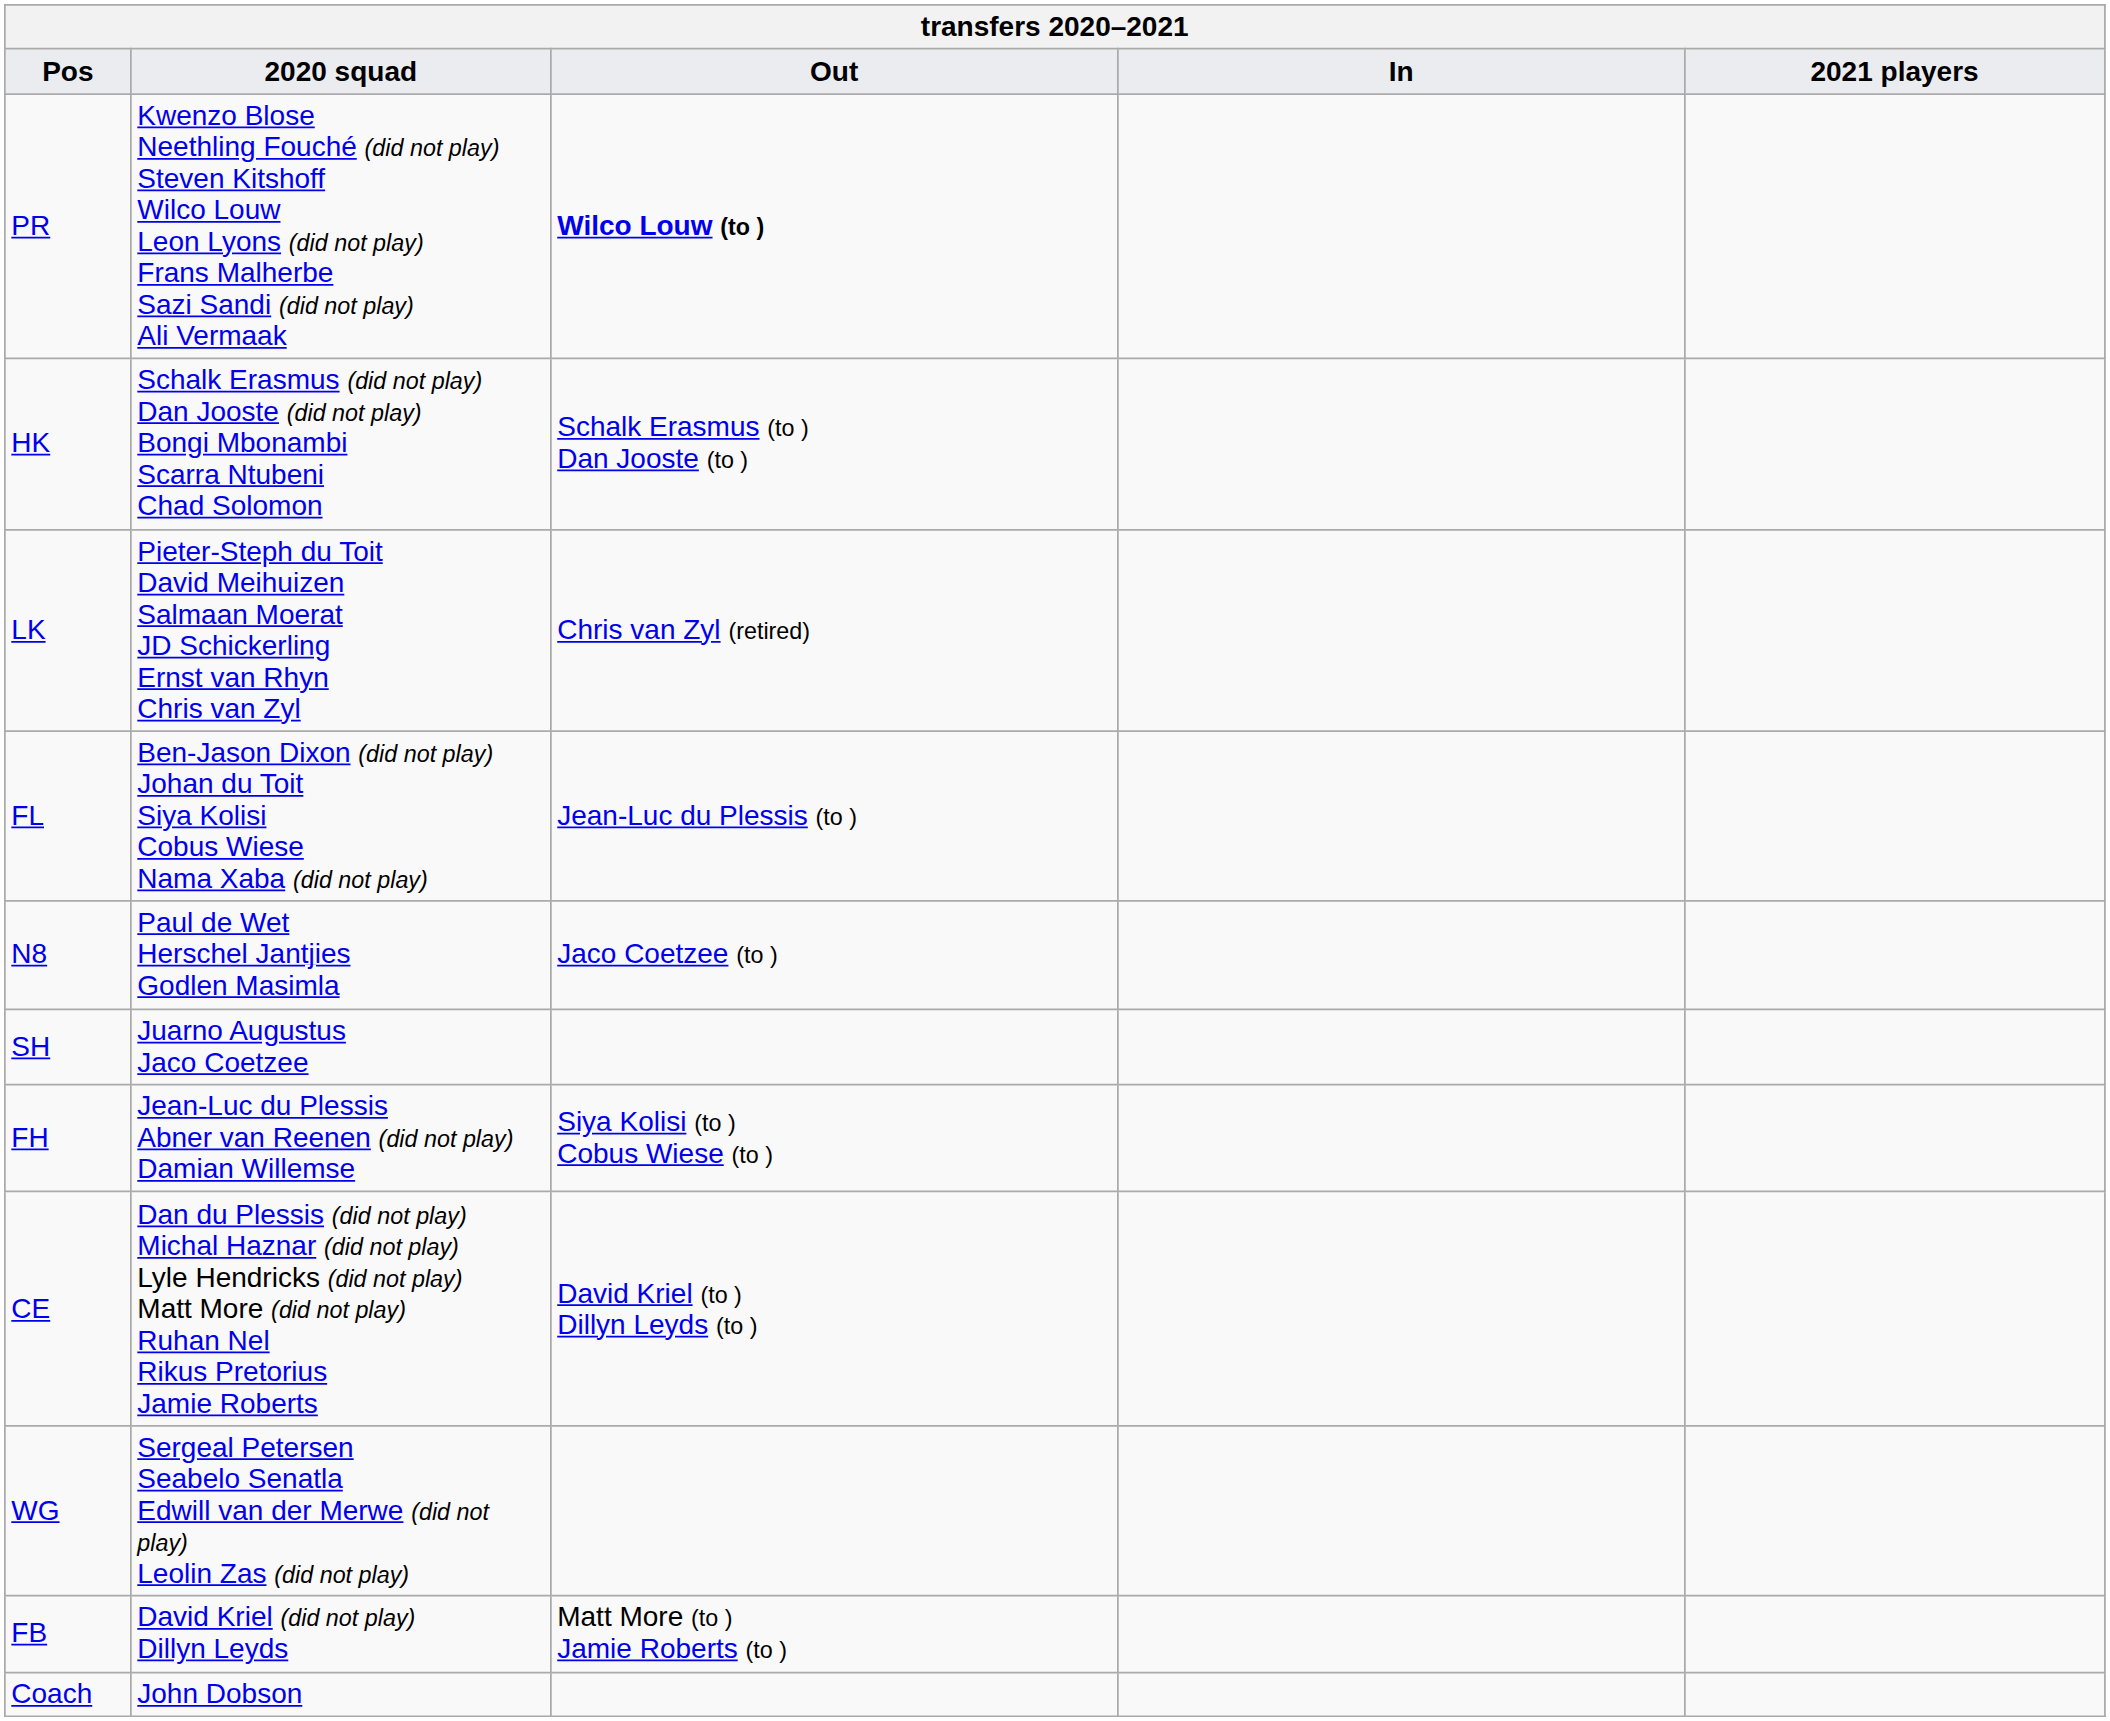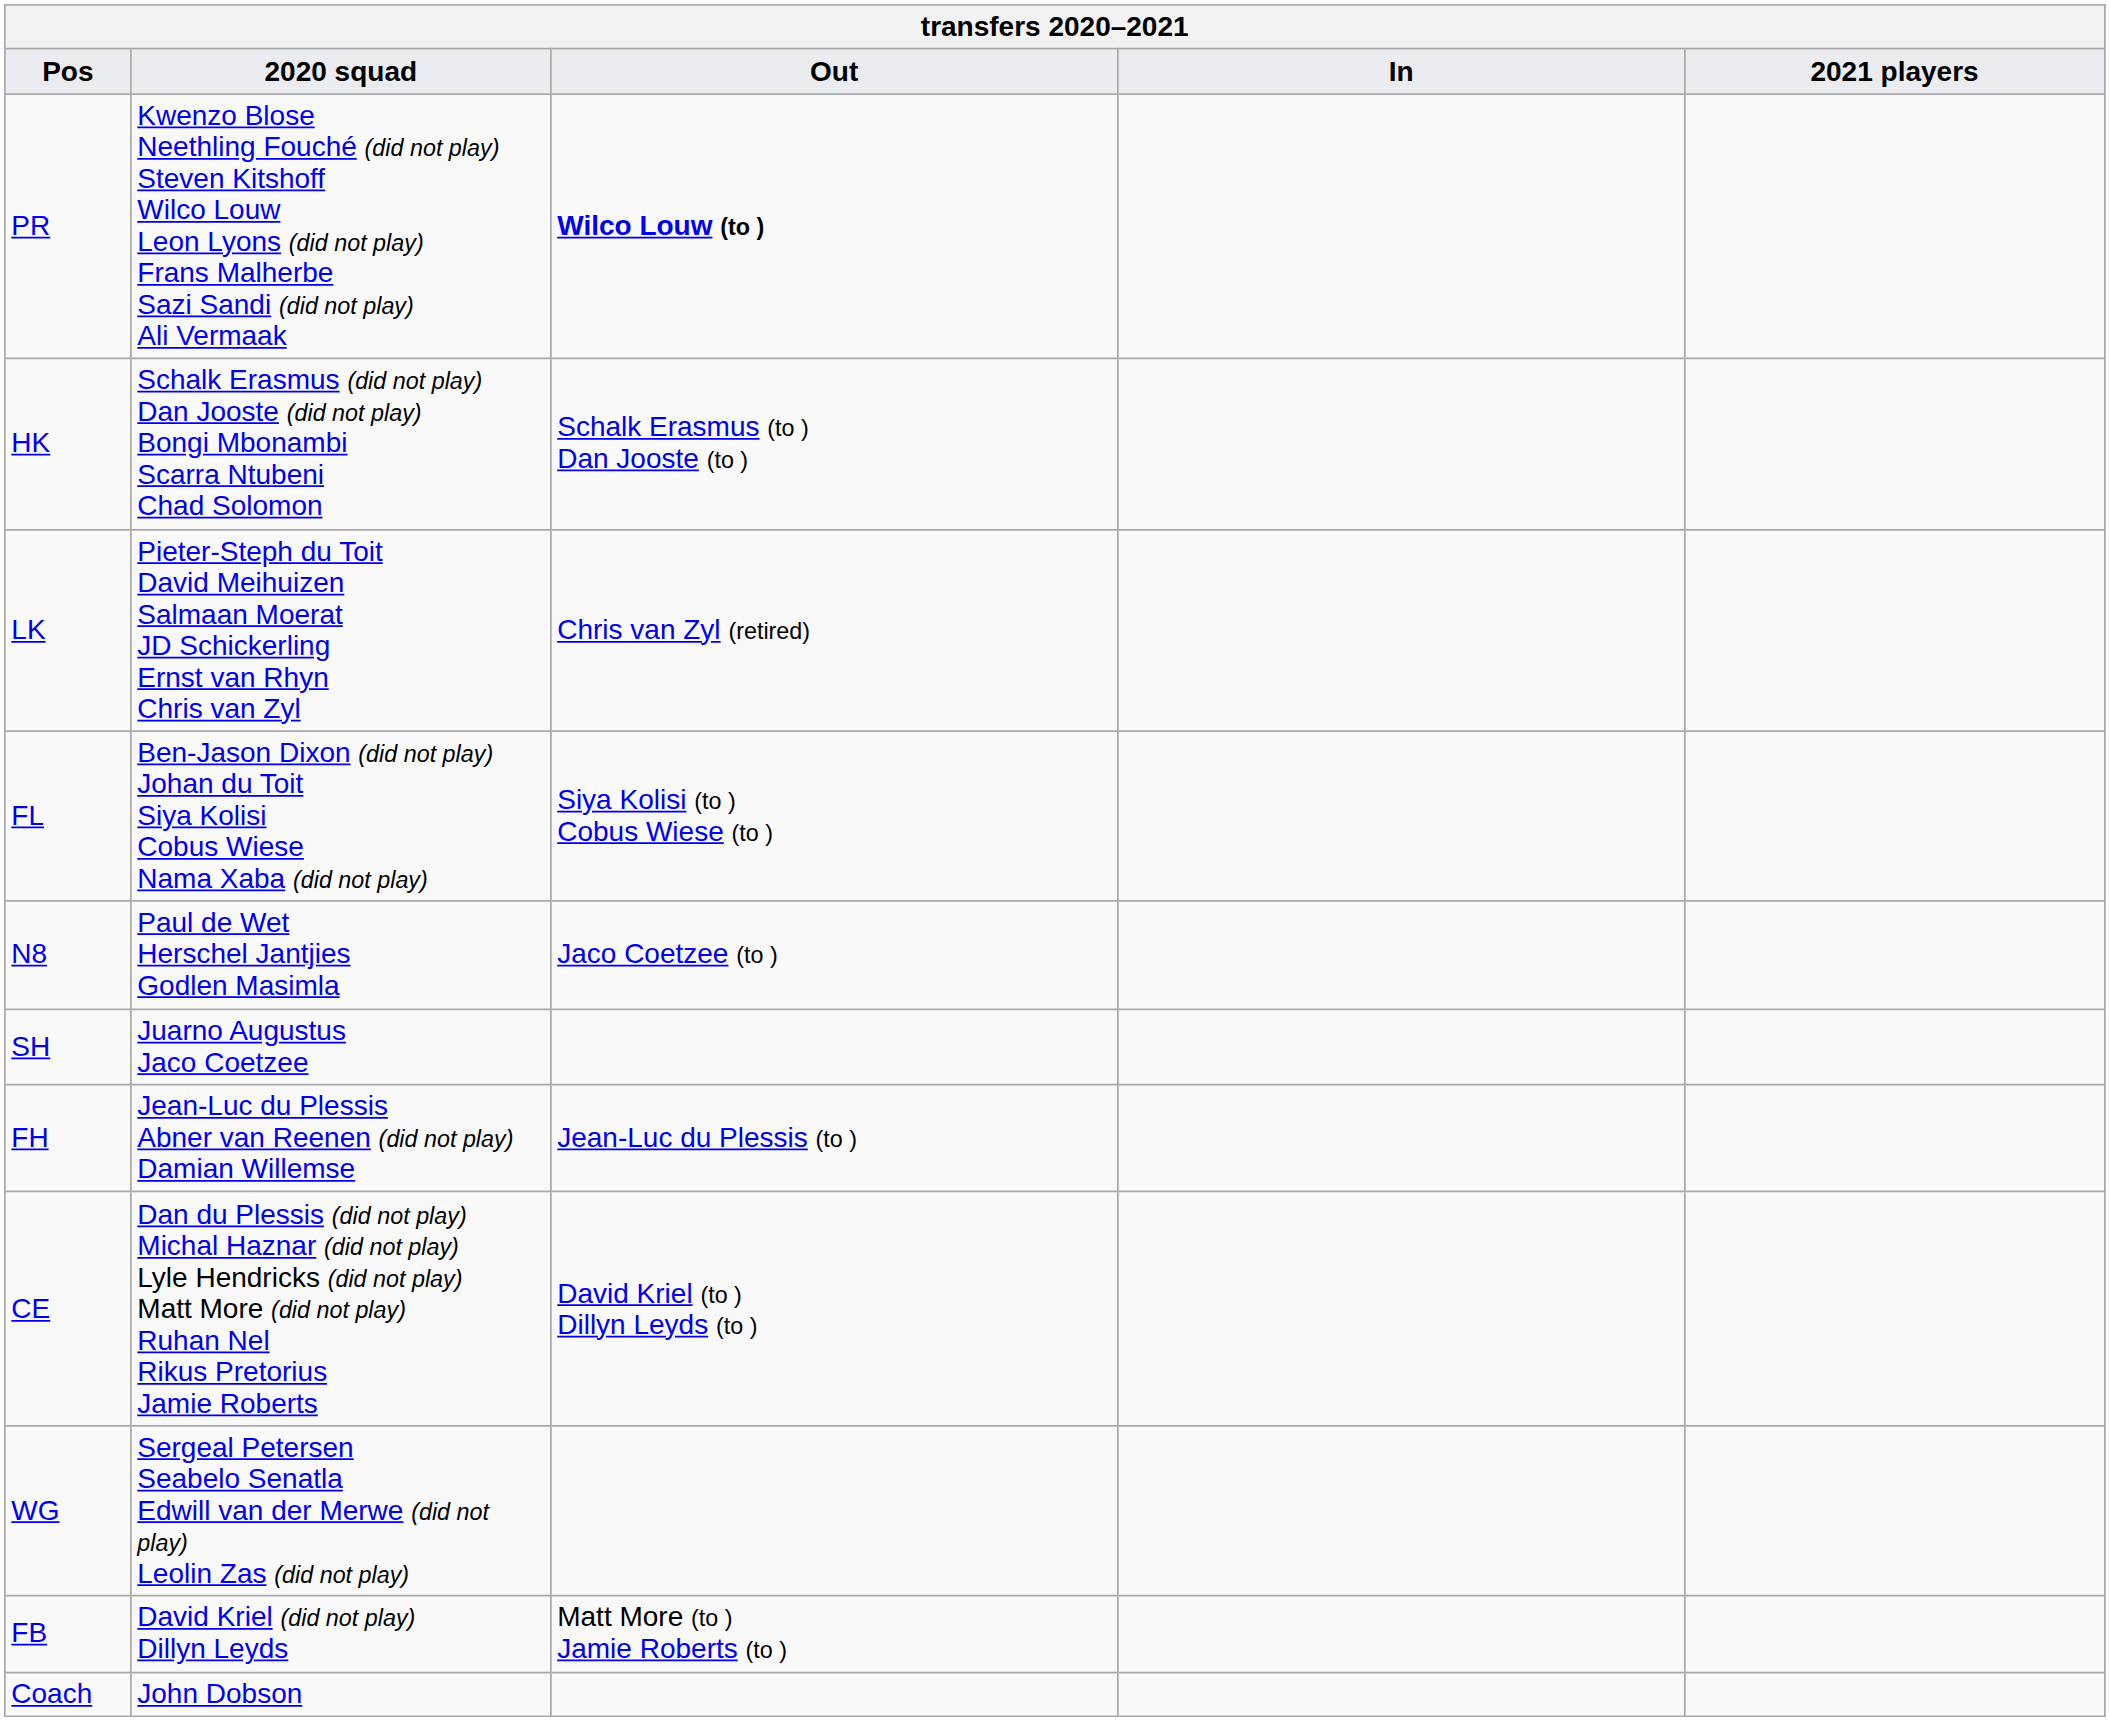 <table class="wikitable" style="text-align: left; width:95%">
 <tr>
 <th colspan="100%"> transfers 2020–2021</th>
 </tr>
 <tr>
 <th style="background:#ebecf0; width:6%;">Pos</th>
 <th style="background:#ebecf0; width:20%;">2020 squad</th>
 <th style="background:#ebecf0; width:27%;">Out</th>
 <th style="background:#ebecf0; width:27%;">In</th>
 <th style="background:#ebecf0; width:20%;">2021 players</th>
 </tr>
 <tr>
 <td><a href='#'>PR</a></td>
 <td> <a href='#'>Kwenzo Blose</a> <br> <a href='#'>Neethling Fouché</a> <small><em>(did not play)</em></small> <br> <a href='#'>Steven Kitshoff</a> <br> <a href='#'>Wilco Louw</a> <br> <a href='#'>Leon Lyons</a> <small><em>(did not play)</em></small> <br> <a href='#'>Frans Malherbe</a> <br> <a href='#'>Sazi Sandi</a> <small><em>(did not play)</em></small> <br> <a href='#'>Ali Vermaak</a></td>
 <td><strong>  <a href='#'>Wilco Louw</a> <small>(to )</small></strong></td>
 <td> </td>
 <td> </td>
 </tr>
 <tr>
 <td><a href='#'>HK</a></td>
 <td> <a href='#'>Schalk Erasmus</a> <small><em>(did not play)</em></small> <br> <a href='#'>Dan Jooste</a> <small><em>(did not play)</em></small> <br> <a href='#'>Bongi Mbonambi</a> <br> <a href='#'>Scarra Ntubeni</a> <br> <a href='#'>Chad Solomon</a></td>
 <td>  <a href='#'>Schalk Erasmus</a> <small>(to )</small> <br>  <a href='#'>Dan Jooste</a> <small>(to )</small></td>
 <td> </td>
 <td> </td>
 </tr>
 <tr>
 <td><a href='#'>LK</a></td>
 <td> <a href='#'>Pieter-Steph du Toit</a> <br> <a href='#'>David Meihuizen</a> <br> <a href='#'>Salmaan Moerat</a> <br> <a href='#'>JD Schickerling</a> <br> <a href='#'>Ernst van Rhyn</a> <br> <a href='#'>Chris van Zyl</a></td>
 <td>  <a href='#'>Chris van Zyl</a> <small>(retired)</small></td>
 <td> </td>
 <td> </td>
 </tr>
 <tr>
 <td><a href='#'>FL</a></td>
 <td> <a href='#'>Ben-Jason Dixon</a> <small><em>(did not play)</em></small> <br> <a href='#'>Johan du Toit</a> <br> <a href='#'>Siya Kolisi</a> <br> <a href='#'>Cobus Wiese</a> <br> <a href='#'>Nama Xaba</a> <small><em>(did not play)</em></small></td>
-<td>  <a href='#'>Jean-Luc du Plessis</a> <small>(to )</small></td>
+<td>  <a href='#'>Siya Kolisi</a> <small>(to )</small> <br>  <a href='#'>Cobus Wiese</a> <small>(to )</small></td>
 <td> </td>
 <td> </td>
 </tr>
 <tr>
 <td><a href='#'>N8</a></td>
 <td> <a href='#'>Paul de Wet</a> <br> <a href='#'>Herschel Jantjies</a> <br> <a href='#'>Godlen Masimla</a></td>
 <td>  <a href='#'>Jaco Coetzee</a> <small>(to )</small></td>
 <td> </td>
 <td> </td>
 </tr>
 <tr>
 <td><a href='#'>SH</a></td>
 <td> <a href='#'>Juarno Augustus</a> <br> <a href='#'>Jaco Coetzee</a></td>
 <td></td>
 <td> </td>
 <td> </td>
 </tr>
 <tr>
 <td><a href='#'>FH</a></td>
 <td> <a href='#'>Jean-Luc du Plessis</a> <br> <a href='#'>Abner van Reenen</a> <small><em>(did not play)</em></small> <br> <a href='#'>Damian Willemse</a></td>
-<td>  <a href='#'>Siya Kolisi</a> <small>(to )</small> <br>  <a href='#'>Cobus Wiese</a> <small>(to )</small></td>
+<td>  <a href='#'>Jean-Luc du Plessis</a> <small>(to )</small></td>
 <td> </td>
 <td> </td>
 </tr>
 <tr>
 <td><a href='#'>CE</a></td>
 <td> <a href='#'>Dan du Plessis</a> <small><em>(did not play)</em></small> <br> <a href='#'>Michal Haznar</a> <small><em>(did not play)</em></small> <br> Lyle Hendricks <small><em>(did not play)</em></small> <br> Matt More <small><em>(did not play)</em></small> <br> <a href='#'>Ruhan Nel</a> <br> <a href='#'>Rikus Pretorius</a> <br> <a href='#'>Jamie Roberts</a></td>
 <td>  <a href='#'>David Kriel</a> <small>(to )</small> <br>  <a href='#'>Dillyn Leyds</a> <small>(to )</small></td>
 <td> </td>
 <td> </td>
 </tr>
 <tr>
 <td><a href='#'>WG</a></td>
 <td> <a href='#'>Sergeal Petersen</a> <br> <a href='#'>Seabelo Senatla</a> <br> <a href='#'>Edwill van der Merwe</a> <small><em>(did not play)</em></small> <br> <a href='#'>Leolin Zas</a> <small><em>(did not play)</em></small></td>
 <td></td>
 <td> </td>
 <td> </td>
 </tr>
 <tr>
 <td><a href='#'>FB</a></td>
 <td> <a href='#'>David Kriel</a> <small><em>(did not play)</em></small> <br> <a href='#'>Dillyn Leyds</a></td>
 <td>  Matt More <small>(to )</small> <br>  <a href='#'>Jamie Roberts</a> <small>(to )</small></td>
 <td> </td>
 <td> </td>
 </tr>
 <tr>
 <td><a href='#'>Coach</a></td>
 <td> <a href='#'>John Dobson</a></td>
 <td></td>
 <td> </td>
 <td> </td>
 </tr>
 </table>
